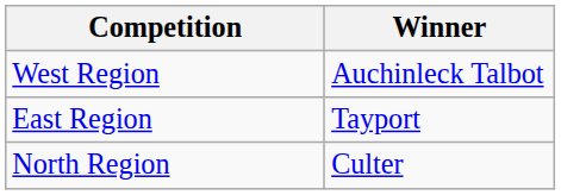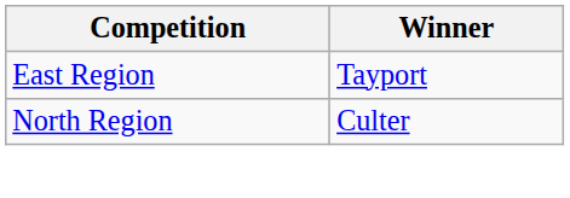 <table class="wikitable">
 <tr>
 <th width=170>Competition</th>
 <th width=120>Winner</th>
-</tr>
-<tr>
-<td><a href='#'>West Region</a></td>
-<td><a href='#'>Auchinleck Talbot</a></td>
 </tr>
 <tr>
 <td><a href='#'>East Region</a></td>
 <td><a href='#'>Tayport</a></td>
 </tr>
 <tr>
 <td><a href='#'>North Region</a></td>
 <td><a href='#'>Culter</a></td>
 </tr>
 </table>
